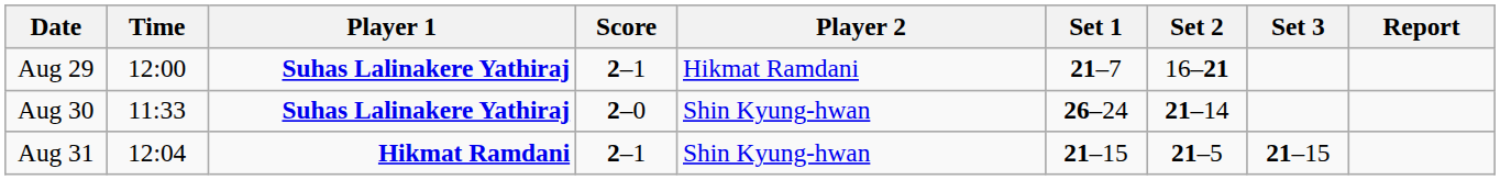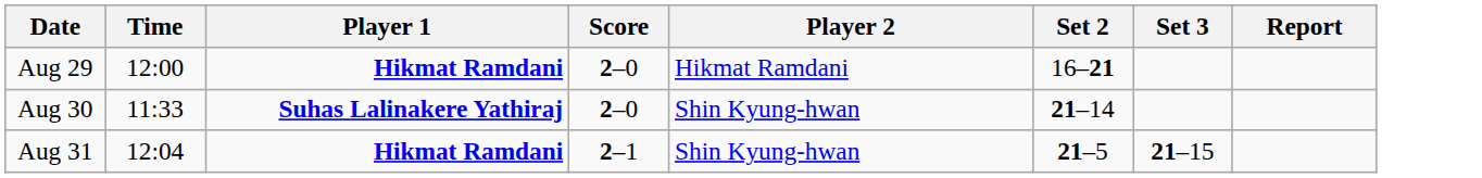 <table class="nowrap wikitable" style="font-size:90%; text-align:center">
 <tr>
 <th width="50">Date</th>
 <th width="50">Time</th>
 <th width="200">Player 1</th>
 <th width="50">Score</th>
 <th width="200">Player 2</th>
-<th width="50">Set 1</th>
 <th width="50">Set 2</th>
 <th width="50">Set 3</th>
 <th width="75">Report</th>
 </tr>
 <tr>
 <td>Aug 29</td>
 <td>12:00</td>
-<td align="right"><strong><a href='#'>Suhas Lalinakere Yathiraj</a></strong> </td>
-<td><strong>2</strong>–1</td>
+<td align="right"><strong><a href='#'>Hikmat Ramdani</a> </strong></td>
+<td><strong>2</strong>–0</td>
 <td align="left"> <a href='#'>Hikmat Ramdani</a></td>
-<td><strong>21</strong>–7</td>
 <td>16–<strong>21</strong></td>
 <td></td>
 <td></td>
 </tr>
 <tr>
 <td>Aug 30</td>
 <td>11:33</td>
 <td align="right"><strong><a href='#'>Suhas Lalinakere Yathiraj</a></strong> </td>
 <td><strong>2</strong>–0</td>
 <td align="left"> <a href='#'>Shin Kyung-hwan</a></td>
-<td><strong>26</strong>–24</td>
 <td><strong>21</strong>–14</td>
 <td></td>
 <td></td>
 </tr>
 <tr>
 <td>Aug 31</td>
 <td>12:04</td>
 <td align="right"><strong><a href='#'>Hikmat Ramdani</a> </strong></td>
 <td><strong>2</strong>–1</td>
 <td align="left"> <a href='#'>Shin Kyung-hwan</a></td>
-<td><strong>21</strong>–15</td>
 <td><strong>21</strong>–5</td>
 <td><strong>21</strong>–15</td>
 <td></td>
 </tr>
 </table>
